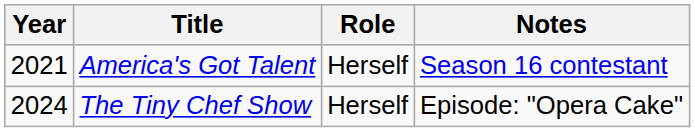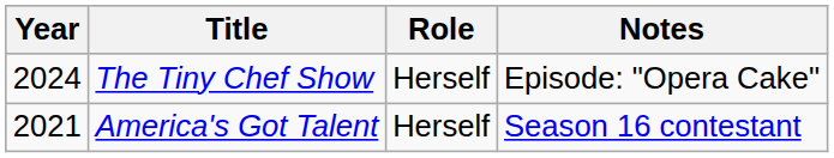 <table class="wikitable sortable">
 <tr>
 <th>Year</th>
 <th>Title</th>
 <th>Role</th>
 <th class="unsortable">Notes</th>
 </tr>
 <tr>
+<td>2024</td>
+<td><em><a href='#'>The Tiny Chef Show</a></em></td>
+<td>Herself</td>
+<td>Episode: "Opera Cake"</td>
+</tr>
+<tr>
 <td>2021</td>
 <td><em><a href='#'>America's Got Talent</a></em></td>
 <td>Herself</td>
 <td><a href='#'>Season 16 contestant</a></td>
 </tr>
-<tr>
-<td>2024</td>
-<td><em><a href='#'>The Tiny Chef Show</a></em></td>
-<td>Herself</td>
-<td>Episode: "Opera Cake"</td>
-</tr>
 </table>
